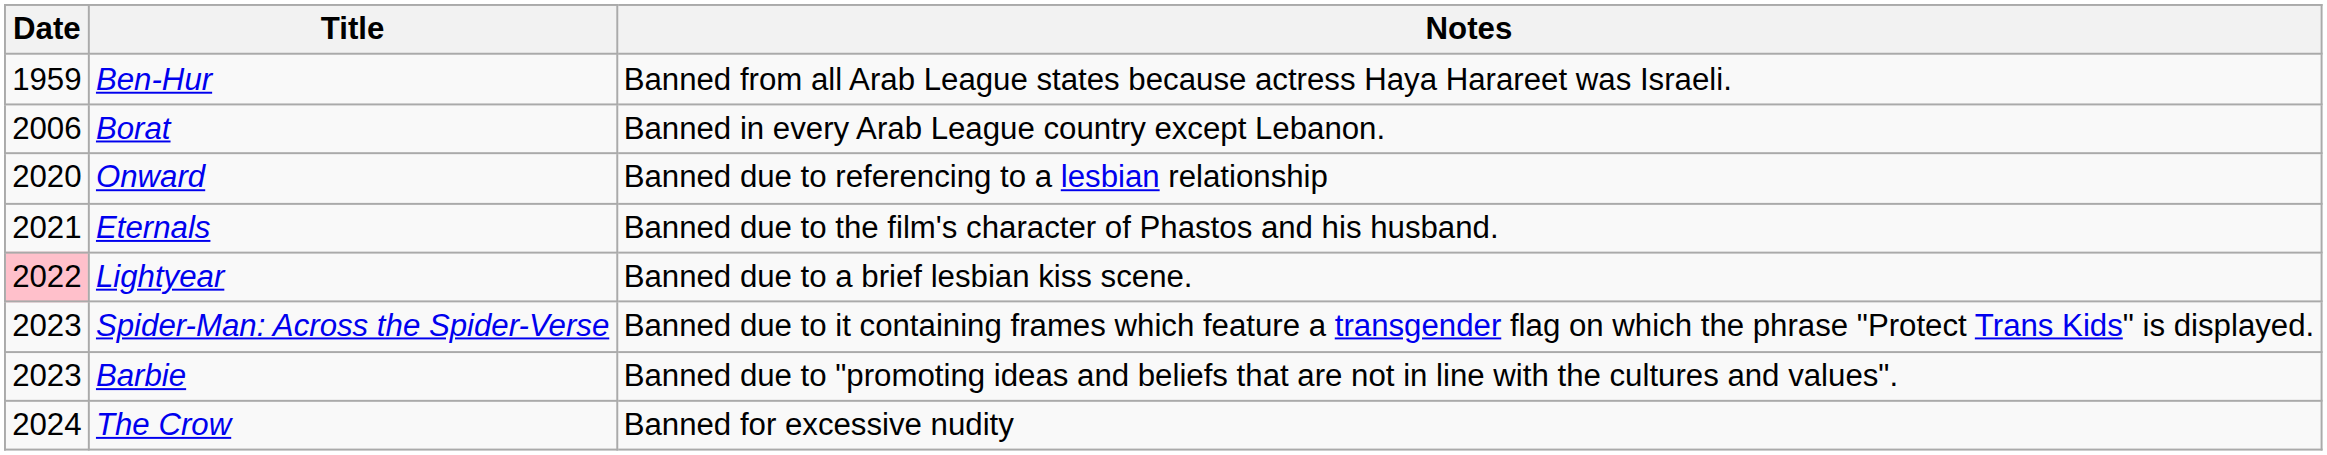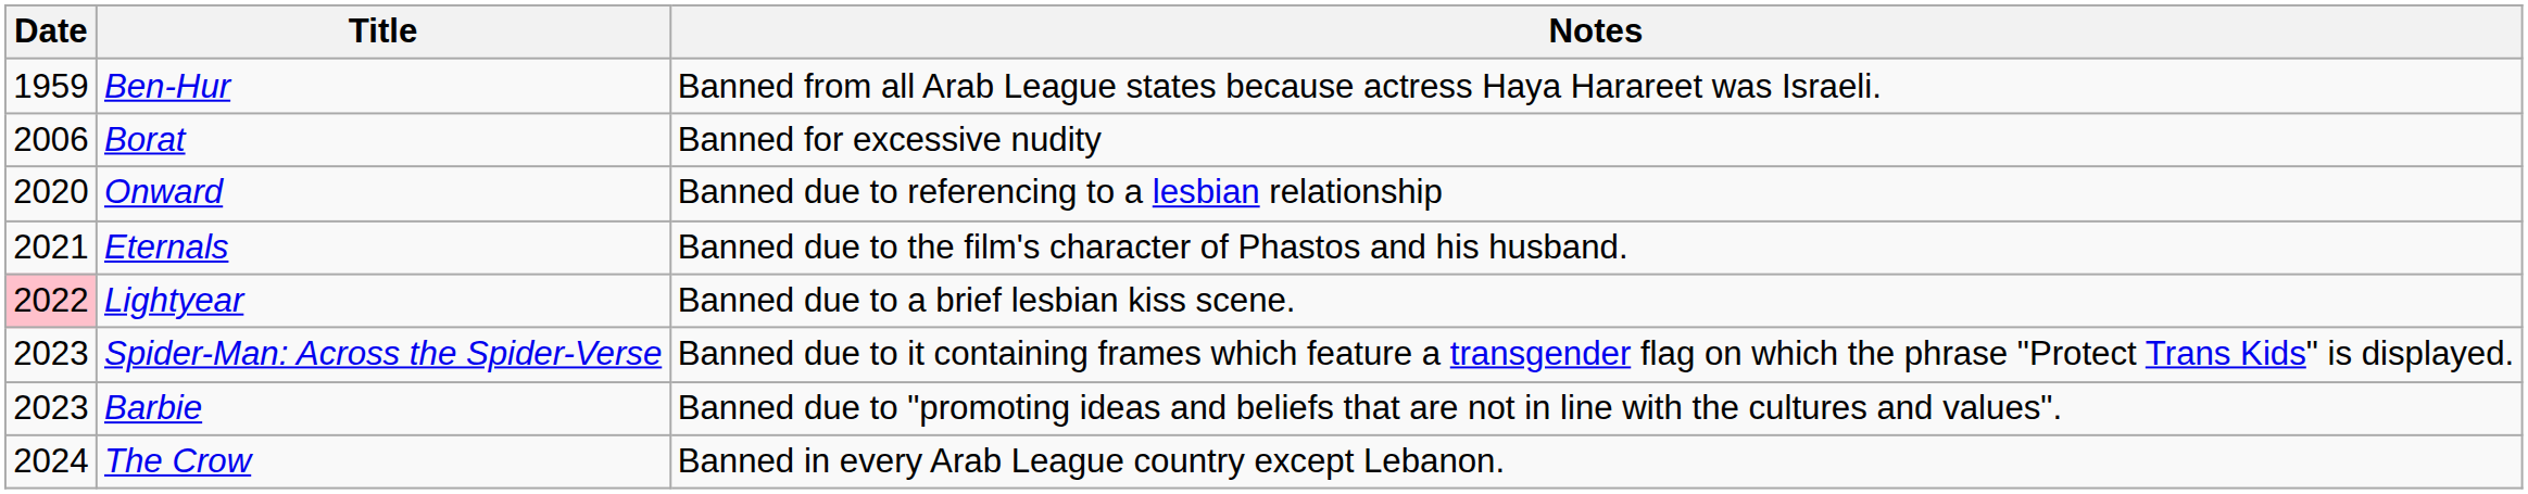 <table class="wikitable sortable">
 <tr>
 <th>Date</th>
 <th>Title</th>
 <th>Notes</th>
 </tr>
 <tr>
 <td>1959</td>
 <td><em><a href='#'>Ben-Hur</a></em></td>
 <td>Banned from all Arab League states because actress Haya Harareet was Israeli.</td>
 </tr>
 <tr>
 <td>2006</td>
 <td><em><a href='#'>Borat</a></em></td>
-<td>Banned in every Arab League country except Lebanon.</td>
+<td>Banned for excessive nudity</td>
 </tr>
 <tr>
 <td>2020</td>
 <td><em><a href='#'>Onward</a></em></td>
 <td>Banned due to referencing to a <a href='#'>lesbian</a> relationship</td>
 </tr>
 <tr>
 <td>2021</td>
 <td><em><a href='#'>Eternals</a></em></td>
 <td>Banned due to the film's character of Phastos and his husband.</td>
 </tr>
 <tr>
 <td style="background: pink;">2022</td>
 <td><em><a href='#'>Lightyear</a></em></td>
 <td>Banned due to a brief lesbian kiss scene.</td>
 </tr>
 <tr>
 <td>2023</td>
 <td><em><a href='#'>Spider-Man: Across the Spider-Verse</a></em></td>
 <td>Banned due to it containing frames which feature a <a href='#'>transgender</a> flag on which the phrase "Protect <a href='#'>Trans Kids</a>" is displayed.</td>
 </tr>
 <tr>
 <td>2023</td>
 <td><em><a href='#'>Barbie</a></em></td>
 <td>Banned due to "promoting ideas and beliefs that are not in line with the cultures and values".</td>
 </tr>
 <tr>
 <td>2024</td>
 <td><em><a href='#'>The Crow</a></em></td>
-<td>Banned for excessive nudity</td>
+<td>Banned in every Arab League country except Lebanon.</td>
 </tr>
 </table>
